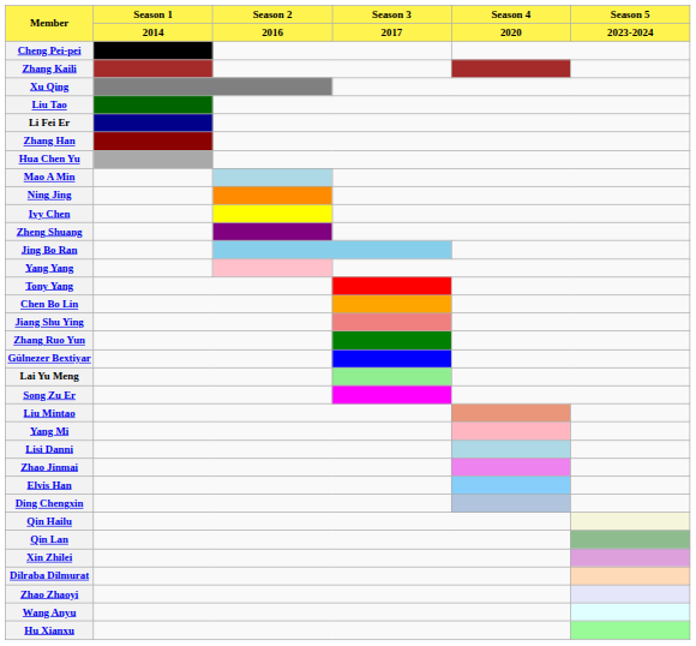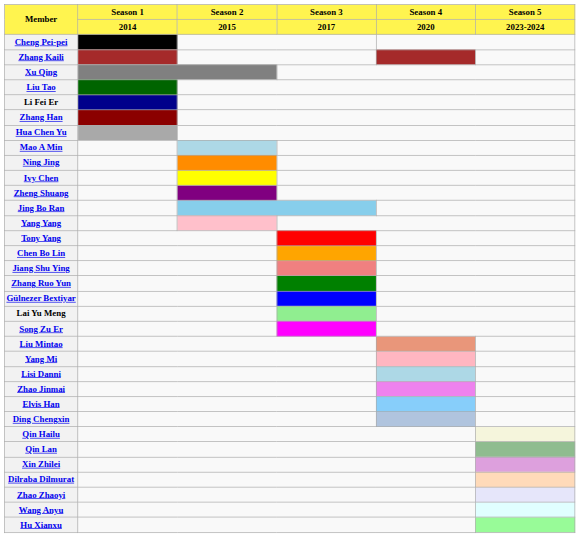 <table class="skin-invert wikitable" style="text-align:center; font-size:small">
 <tr style="background:#FFF44F; font-weight:bold">
 <td rowspan="2">Member</td>
 <td colspan="1">Season 1</td>
 <td colspan="1">Season 2</td>
 <td colspan="1">Season 3</td>
 <td colspan="1">Season 4</td>
 <td colspan="1">Season 5</td>
 </tr>
 <tr style="background:#FFF44F; font-weight:bold">
 <td width="140px">2014</td>
-<td width="140px">2016</td>
+<td width="140px">2015</td>
 <td width="140px">2017</td>
 <td width="140px">2020</td>
 <td width="140px">2023-2024</td>
 </tr>
 <tr>
 <th bgcolor="#f2f2f2"><a href='#'>Cheng Pei-pei</a></th>
 <td colspan="1" style="background:Black;"></td>
 <td colspan="2" style=""></td>
 <td colspan="2" style=""></td>
 </tr>
 <tr>
 <th bgcolor="#f2f2f2"><a href='#'>Zhang Kaili</a></th>
 <td colspan="1" style="background:Brown;"></td>
 <td colspan="2" style=""></td>
 <td colspan="1" style="background:Brown;"></td>
 <td colspan="1" style=""></td>
 </tr>
 <tr>
 <th bgcolor="#f2f2f2"><a href='#'>Xu Qing</a></th>
 <td colspan="2" style="background:Gray;"></td>
 <td colspan="3" style=""></td>
 </tr>
 <tr>
 <th bgcolor="#f2f2f2"><a href='#'>Liu Tao</a></th>
 <td colspan="1" style="background:Darkgreen;"></td>
 <td colspan="4" style=""></td>
 </tr>
 <tr>
 <th bgcolor="#f2f2f2">Li Fei Er</th>
 <td colspan="1" style="background:DarkBlue;"></td>
 <td colspan="4" style=""></td>
 </tr>
 <tr>
 <th bgcolor="#f2f2f2"><a href='#'>Zhang Han</a></th>
 <td colspan="1" style="background:DarkRed;"></td>
 <td colspan="4" style=""></td>
 </tr>
 <tr>
 <th bgcolor="#f2f2f2"><a href='#'>Hua Chen Yu</a></th>
 <td colspan="1" style="background:DarkGray;"></td>
 <td colspan="4" style=""></td>
 </tr>
 <tr>
 <th bgcolor="#f2f2f2"><a href='#'>Mao A Min</a></th>
 <td colspan="1" style=""></td>
 <td colspan="1" style="background:LightBlue;"></td>
 <td colspan="3" style=""></td>
 </tr>
 <tr>
 <th bgcolor="#f2f2f2"><a href='#'>Ning Jing</a></th>
 <td colspan="1" style=""></td>
 <td colspan="1" style="background:DarkOrange;"></td>
 <td colspan="3" style=""></td>
 </tr>
 <tr>
 <th bgcolor="#f2f2f2"><a href='#'>Ivy Chen</a></th>
 <td colspan="1" style=""></td>
 <td colspan="1" style="background:Yellow;"></td>
 <td colspan="3" style=""></td>
 </tr>
 <tr>
 <th bgcolor="#f2f2f2"><a href='#'>Zheng Shuang</a></th>
 <td colspan="1" style=""></td>
 <td colspan="1" style="background:Purple;"></td>
 <td colspan="3" style=""></td>
 </tr>
 <tr>
 <th bgcolor="#f2f2f2"><a href='#'>Jing Bo Ran</a></th>
 <td colspan="1" style=""></td>
 <td colspan="2" style="background:Skyblue;"></td>
 <td colspan="2" style=""></td>
 </tr>
 <tr>
 <th bgcolor="#f2f2f2"><a href='#'>Yang Yang</a></th>
 <td colspan="1" style=""></td>
 <td colspan="1" style="background:Pink;"></td>
 <td colspan="3" style=""></td>
 </tr>
 <tr>
 <th bgcolor="#f2f2f2"><a href='#'>Tony Yang</a></th>
 <td colspan="2" style=""></td>
 <td colspan="1" style="background:Red;"></td>
 <td colspan="2" style=""></td>
 </tr>
 <tr>
 <th bgcolor="#f2f2f2"><a href='#'>Chen Bo Lin</a></th>
 <td colspan="2" style=""></td>
 <td colspan="1" style="background:Orange;"></td>
 <td colspan="2" style=""></td>
 </tr>
 <tr>
 <th bgcolor="#f2f2f2"><a href='#'>Jiang Shu Ying</a></th>
 <td colspan="2" style=""></td>
 <td colspan="1" style="background:LightCoral;"></td>
 <td colspan="2" style=""></td>
 </tr>
 <tr>
 <th bgcolor="#f2f2f2"><a href='#'>Zhang Ruo Yun</a></th>
 <td colspan="2" style=""></td>
 <td colspan="1" style="background:Green;"></td>
 <td colspan="2" style=""></td>
 </tr>
 <tr>
 <th bgcolor="#f2f2f2"><a href='#'>Gülnezer Bextiyar</a></th>
 <td colspan="2" style=""></td>
 <td colspan="1" style="background:Blue;"></td>
 <td colspan="2" style=""></td>
 </tr>
 <tr>
 <th bgcolor="#f2f2f2">Lai Yu Meng</th>
 <td colspan="2" style=""></td>
 <td colspan="1" style="background:LightGreen;"></td>
 <td colspan="2" style=""></td>
 </tr>
 <tr>
 <th bgcolor="#f2f2f2"><a href='#'>Song Zu Er</a></th>
 <td colspan="2" style=""></td>
 <td colspan="1" style="background:Magenta;"></td>
 <td colspan="2" style=""></td>
 </tr>
 <tr>
 <th bgcolor="#f2f2f2"><a href='#'>Liu Mintao</a></th>
 <td colspan="3" style=""></td>
 <td colspan="1" style="background:DarkSalmon;"></td>
 <td colspan="1" style=""></td>
 </tr>
 <tr>
 <th bgcolor="#f2f2f2"><a href='#'>Yang Mi</a></th>
 <td colspan="3" style=""></td>
 <td colspan="1" style="background:LightPink;"></td>
 <td colspan="1" style=""></td>
 </tr>
 <tr>
 <th bgcolor="#f2f2f2"><a href='#'>Lisi Danni</a></th>
 <td colspan="3" style=""></td>
 <td colspan="1" style="background:LightBlue;"></td>
 <td colspan="1" style=""></td>
 </tr>
 <tr>
 <th bgcolor="#f2f2f2"><a href='#'>Zhao Jinmai</a></th>
 <td colspan="3" style=""></td>
 <td colspan="1" style="background:Violet;"></td>
 <td colspan="1" style=""></td>
 </tr>
 <tr>
 <th bgcolor="#f2f2f2"><a href='#'>Elvis Han</a></th>
 <td colspan="3" style=""></td>
 <td colspan="1" style="background:LightSkyBlue;"></td>
 <td colspan="1" style=""></td>
 </tr>
 <tr>
 <th bgcolor="#f2f2f2"><a href='#'>Ding Chengxin</a></th>
 <td colspan="3" style=""></td>
 <td colspan="1" style="background:LightSteelBlue;"></td>
 <td colspan="1" style=""></td>
 </tr>
 <tr>
 <th bgcolor="#f2f2f2"><a href='#'>Qin Hailu</a></th>
 <td colspan="4" style=""></td>
 <td colspan="1" style="background:Beige;"></td>
 </tr>
 <tr>
 <th bgcolor="#f2f2f2"><a href='#'>Qin Lan</a></th>
 <td colspan="4" style=""></td>
 <td colspan="1" style="background:DarkSeaGreen;"></td>
 </tr>
 <tr>
 <th bgcolor="#f2f2f2"><a href='#'>Xin Zhilei</a></th>
 <td colspan="4" style=""></td>
 <td colspan="1" style="background:Plum;"></td>
 </tr>
 <tr>
 <th bgcolor="#f2f2f2"><a href='#'>Dilraba Dilmurat</a></th>
 <td colspan="4" style=""></td>
 <td colspan="1" style="background:PeachPuff;"></td>
 </tr>
 <tr>
 <th bgcolor="#f2f2f2"><a href='#'>Zhao Zhaoyi</a></th>
 <td colspan="4" style=""></td>
 <td colspan="1" style="background:Lavender;"></td>
 </tr>
 <tr>
 <th bgcolor="#f2f2f2"><a href='#'>Wang Anyu</a></th>
 <td colspan="4" style=""></td>
 <td colspan="1" style="background:LightCyan;"></td>
 </tr>
 <tr>
 <th bgcolor="#f2f2f2"><a href='#'>Hu Xianxu</a></th>
 <td colspan="4" style=""></td>
 <td colspan="1" style="background:PaleGreen;"></td>
 </tr>
 </table>
